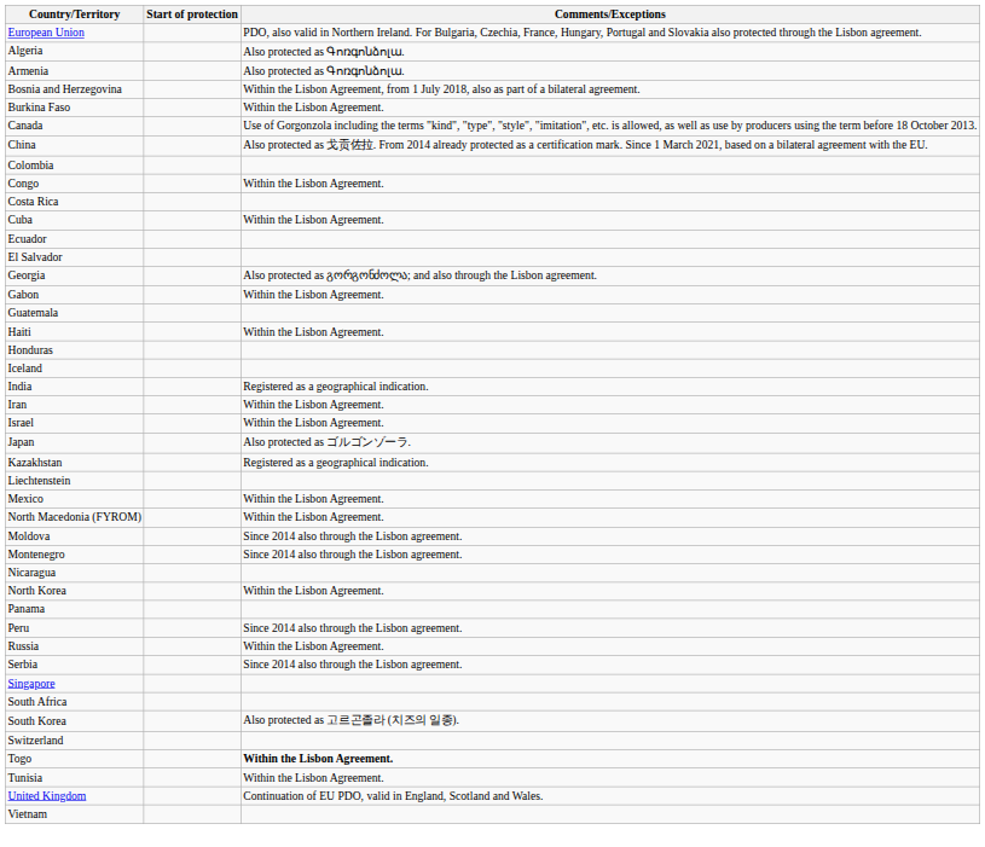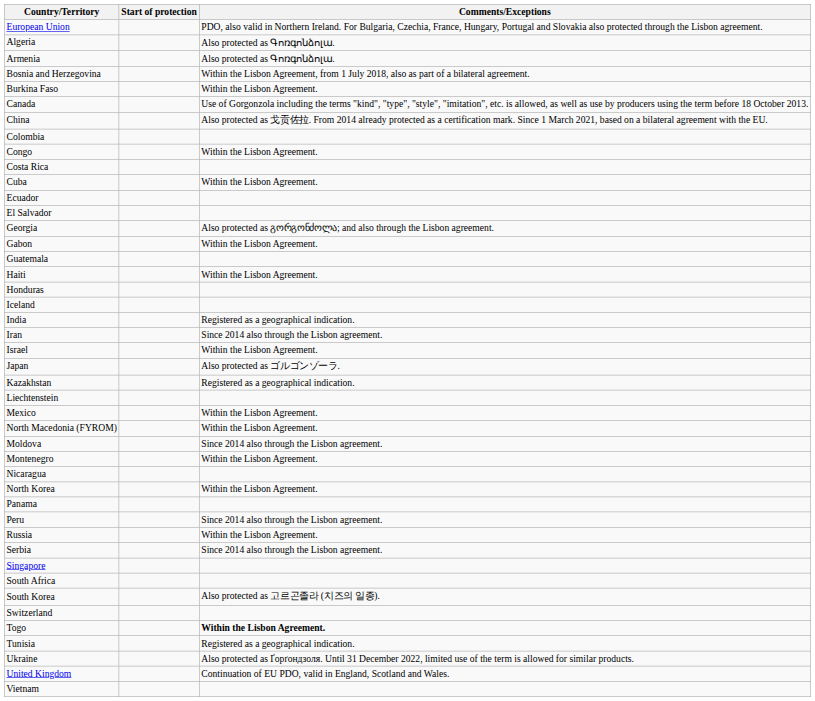 <table class="wikitable sortable">
 <tr>
 <th>Country/Territory</th>
 <th>Start of protection</th>
 <th>Comments/Exceptions</th>
 </tr>
 <tr>
 <td><a href='#'>European Union</a></td>
 <td></td>
 <td>PDO, also valid in Northern Ireland. For Bulgaria, Czechia, France, Hungary, Portugal and Slovakia also protected through the Lisbon agreement.</td>
 </tr>
 <tr>
 <td>Algeria</td>
 <td></td>
 <td>Also protected as Գոռգոնձոլա.</td>
 </tr>
 <tr>
 <td>Armenia</td>
 <td></td>
 <td>Also protected as Գոռգոնձոլա.</td>
 </tr>
 <tr>
 <td>Bosnia and Herzegovina</td>
 <td></td>
 <td>Within the Lisbon Agreement, from 1 July 2018, also as part of a bilateral agreement.</td>
 </tr>
 <tr>
 <td>Burkina Faso</td>
 <td></td>
 <td>Within the Lisbon Agreement.</td>
 </tr>
 <tr>
 <td>Canada</td>
 <td></td>
 <td>Use of Gorgonzola including the terms "kind", "type", "style", "imitation", etc. is allowed, as well as use by producers using the term before 18 October 2013.</td>
 </tr>
 <tr>
 <td>China</td>
 <td></td>
 <td>Also protected as 戈贡佐拉. From 2014 already protected as a certification mark. Since 1 March 2021, based on a bilateral agreement with the EU.</td>
 </tr>
 <tr>
 <td>Colombia</td>
 <td></td>
 <td></td>
 </tr>
 <tr>
 <td>Congo</td>
 <td></td>
 <td>Within the Lisbon Agreement.</td>
 </tr>
 <tr>
 <td>Costa Rica</td>
 <td></td>
 <td></td>
 </tr>
 <tr>
 <td>Cuba</td>
 <td></td>
 <td>Within the Lisbon Agreement.</td>
 </tr>
 <tr>
 <td>Ecuador</td>
 <td></td>
 <td></td>
 </tr>
 <tr>
 <td>El Salvador</td>
 <td></td>
 <td></td>
 </tr>
 <tr>
 <td>Georgia</td>
 <td></td>
 <td>Also protected as გორგონძოლა; and also through the Lisbon agreement.</td>
 </tr>
 <tr>
 <td>Gabon</td>
 <td></td>
 <td>Within the Lisbon Agreement.</td>
 </tr>
 <tr>
 <td>Guatemala</td>
 <td></td>
 <td></td>
 </tr>
 <tr>
 <td>Haiti</td>
 <td></td>
 <td>Within the Lisbon Agreement.</td>
 </tr>
 <tr>
 <td>Honduras</td>
 <td></td>
 <td></td>
 </tr>
 <tr>
 <td>Iceland</td>
 <td></td>
 <td></td>
 </tr>
 <tr>
 <td>India</td>
 <td></td>
 <td>Registered as a geographical indication.</td>
 </tr>
 <tr>
 <td>Iran</td>
 <td></td>
-<td>Within the Lisbon Agreement.</td>
+<td>Since 2014 also through the Lisbon agreement.</td>
 </tr>
 <tr>
 <td>Israel</td>
 <td></td>
 <td>Within the Lisbon Agreement.</td>
 </tr>
 <tr>
 <td>Japan</td>
 <td></td>
 <td>Also protected as ゴルゴンゾーラ.</td>
 </tr>
 <tr>
 <td>Kazakhstan</td>
 <td></td>
 <td>Registered as a geographical indication.</td>
 </tr>
 <tr>
 <td>Liechtenstein</td>
 <td></td>
 <td></td>
 </tr>
 <tr>
 <td>Mexico</td>
 <td></td>
 <td>Within the Lisbon Agreement.</td>
 </tr>
 <tr>
 <td>North Macedonia (FYROM)</td>
 <td></td>
 <td>Within the Lisbon Agreement.</td>
 </tr>
 <tr>
 <td>Moldova</td>
 <td></td>
 <td>Since 2014 also through the Lisbon agreement.</td>
 </tr>
 <tr>
 <td>Montenegro</td>
 <td></td>
-<td>Since 2014 also through the Lisbon agreement.</td>
+<td>Within the Lisbon Agreement.</td>
 </tr>
 <tr>
 <td>Nicaragua</td>
 <td></td>
 <td></td>
 </tr>
 <tr>
 <td>North Korea</td>
 <td></td>
 <td>Within the Lisbon Agreement.</td>
 </tr>
 <tr>
 <td>Panama</td>
 <td></td>
 <td></td>
 </tr>
 <tr>
 <td>Peru</td>
 <td></td>
 <td>Since 2014 also through the Lisbon agreement.</td>
 </tr>
 <tr>
 <td>Russia</td>
 <td></td>
 <td>Within the Lisbon Agreement.</td>
 </tr>
 <tr>
 <td>Serbia</td>
 <td></td>
 <td>Since 2014 also through the Lisbon agreement.</td>
 </tr>
 <tr>
 <td><a href='#'>Singapore</a></td>
 <td></td>
 <td></td>
 </tr>
 <tr>
 <td>South Africa</td>
 <td></td>
 <td></td>
 </tr>
 <tr>
 <td>South Korea</td>
 <td></td>
 <td>Also protected as 고르곤졸라 (치즈의 일종).</td>
 </tr>
 <tr>
 <td>Switzerland</td>
 <td></td>
 <td></td>
 </tr>
 <tr>
 <td>Togo</td>
 <td></td>
 <td><strong>Within the Lisbon Agreement.</strong></td>
 </tr>
 <tr>
 <td>Tunisia</td>
 <td></td>
-<td>Within the Lisbon Agreement.</td>
+<td>Registered as a geographical indication.</td>
+</tr>
+<tr>
+<td>Ukraine</td>
+<td></td>
+<td>Also protected as Ґорґондзоля. Until 31 December 2022, limited use of the term is allowed for similar products.</td>
 </tr>
 <tr>
 <td><a href='#'>United Kingdom</a></td>
 <td></td>
 <td>Continuation of EU PDO, valid in England, Scotland and Wales.</td>
 </tr>
 <tr>
 <td>Vietnam</td>
 <td></td>
 <td></td>
 </tr>
 </table>
